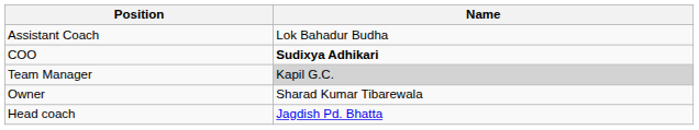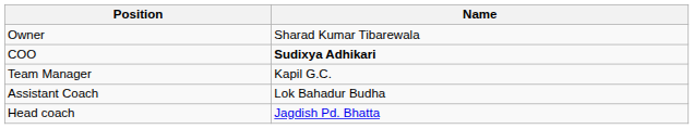 <table class="wikitable"  style="font-size:100%; width:55%;">
 <tr>
 <th style=" text-align:center;">Position</th>
 <th style=" text-align:center;">Name</th>
 </tr>
 <tr>
-<td>Assistant Coach</td>
-<td> Lok Bahadur Budha</td>
+<td>Owner</td>
+<td>Sharad Kumar Tibarewala</td>
 </tr>
 <tr>
 <td>COO</td>
 <td><strong>Sudixya Adhikari</strong></td>
 </tr>
 <tr>
 <td>Team Manager</td>
-<td style="background: lightgrey;">Kapil G.C.</td>
+<td>Kapil G.C.</td>
 </tr>
 <tr>
-<td>Owner</td>
-<td>Sharad Kumar Tibarewala</td>
+<td>Assistant Coach</td>
+<td> Lok Bahadur Budha</td>
 </tr>
 <tr>
 <td>Head coach</td>
 <td> <a href='#'>Jagdish Pd. Bhatta</a></td>
 </tr>
 </table>
